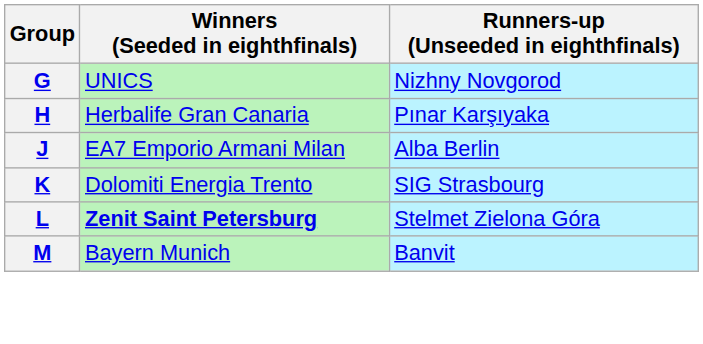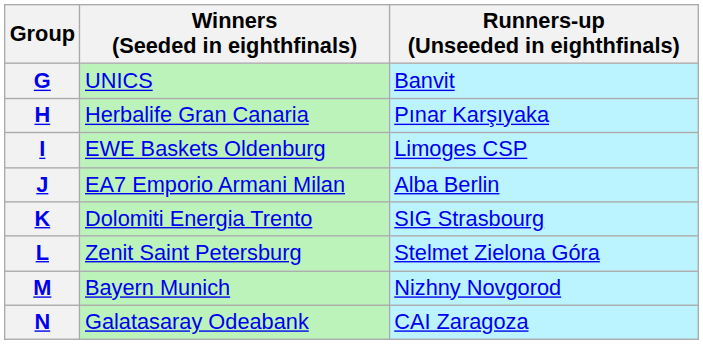 <table class="wikitable">
 <tr>
 <th>Group</th>
 <th width=220>Winners<br>(Seeded in eighthfinals)</th>
 <th width=220>Runners-up<br>(Unseeded in eighthfinals)</th>
 </tr>
 <tr>
 <th><a href='#'>G</a></th>
 <td bgcolor=#BBF3BB> <a href='#'>UNICS</a></td>
-<td bgcolor=#BBF3FF> <a href='#'>Nizhny Novgorod</a></td>
+<td bgcolor=#BBF3FF> <a href='#'>Banvit</a></td>
 </tr>
 <tr>
 <th><a href='#'>H</a></th>
 <td bgcolor=#BBF3BB> <a href='#'>Herbalife Gran Canaria</a></td>
 <td bgcolor=#BBF3FF> <a href='#'>Pınar Karşıyaka</a></td>
+</tr>
+<tr>
+<th><a href='#'>I</a></th>
+<td bgcolor=#BBF3BB> <a href='#'>EWE Baskets Oldenburg</a></td>
+<td bgcolor=#BBF3FF> <a href='#'>Limoges CSP</a></td>
 </tr>
 <tr>
 <th><a href='#'>J</a></th>
 <td bgcolor=#BBF3BB> <a href='#'>EA7 Emporio Armani Milan</a></td>
 <td bgcolor=#BBF3FF> <a href='#'>Alba Berlin</a></td>
 </tr>
 <tr>
 <th><a href='#'>K</a></th>
 <td bgcolor=#BBF3BB> <a href='#'>Dolomiti Energia Trento</a></td>
 <td bgcolor=#BBF3FF> <a href='#'>SIG Strasbourg</a></td>
 </tr>
 <tr>
 <th><a href='#'>L</a></th>
-<td bgcolor=#BBF3BB><strong> <a href='#'>Zenit Saint Petersburg</a></strong></td>
+<td bgcolor=#BBF3BB> <a href='#'>Zenit Saint Petersburg</a></td>
 <td bgcolor=#BBF3FF> <a href='#'>Stelmet Zielona Góra</a></td>
 </tr>
 <tr>
 <th><a href='#'>M</a></th>
 <td bgcolor=#BBF3BB> <a href='#'>Bayern Munich</a></td>
-<td bgcolor=#BBF3FF> <a href='#'>Banvit</a></td>
+<td bgcolor=#BBF3FF> <a href='#'>Nizhny Novgorod</a></td>
+</tr>
+<tr>
+<th><a href='#'>N</a></th>
+<td bgcolor=#BBF3BB> <a href='#'>Galatasaray Odeabank</a></td>
+<td bgcolor=#BBF3FF> <a href='#'>CAI Zaragoza</a></td>
 </tr>
 </table>
